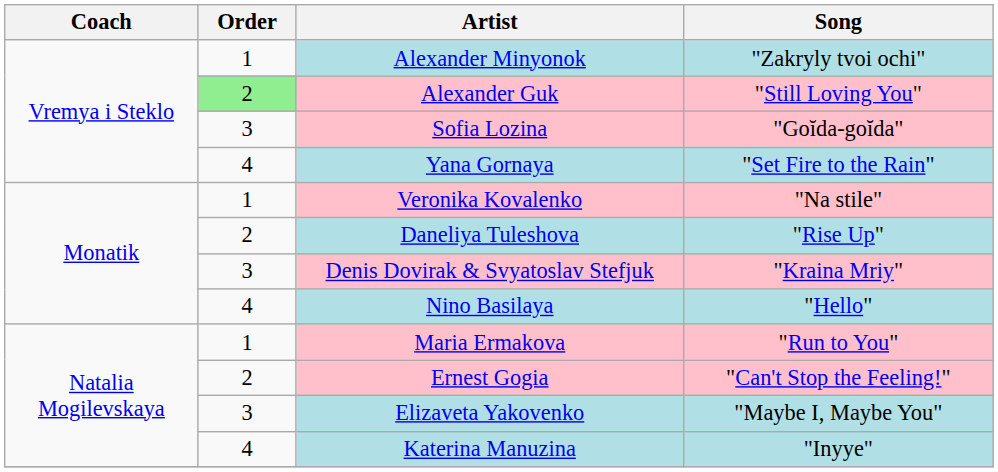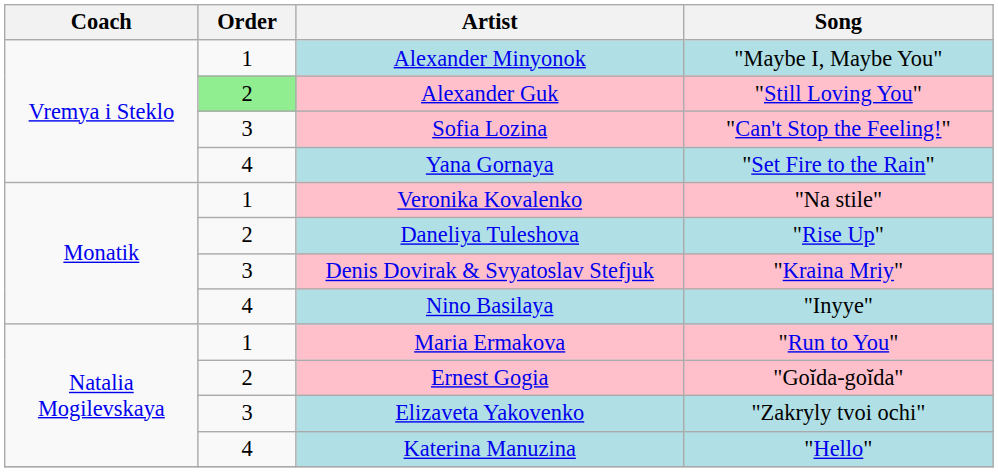 <table class="wikitable" style="text-align:center; width:80%;">
 <tr>
 <th style="width:10%;">Coach</th>
 <th style="width:05%;">Order</th>
 <th style="width:25%;">Artist</th>
 <th style="width:20%;">Song</th>
 </tr>
 <tr>
 <td rowspan="4"><a href='#'>Vremya i Steklo</a></td>
 <td>1</td>
 <td style="background:#b0e0e6"><a href='#'>Alexander Minyonok</a></td>
-<td style="background:#b0e0e6">"Zakryly tvoi ochi"</td>
+<td style="background:#b0e0e6">"Maybe I, Maybe You"</td>
 </tr>
 <tr>
 <td style="background: lightgreen;">2</td>
 <td style="background:pink"><a href='#'>Alexander Guk</a></td>
 <td style="background:pink">"<a href='#'>Still Loving You</a>"</td>
 </tr>
 <tr>
 <td>3</td>
 <td style="background:pink"><a href='#'>Sofia Lozina</a></td>
-<td style="background:pink">"Goĭda-goĭda"</td>
+<td style="background:pink">"<a href='#'>Can't Stop the Feeling!</a>"</td>
 </tr>
 <tr>
 <td>4</td>
 <td style="background:#b0e0e6"><a href='#'>Yana Gornaya</a></td>
 <td style="background:#b0e0e6">"<a href='#'>Set Fire to the Rain</a>"</td>
 </tr>
 <tr>
 <td rowspan="4"><a href='#'>Monatik</a></td>
 <td>1</td>
 <td style="background:pink"><a href='#'>Veronika Kovalenko</a></td>
 <td style="background:pink">"Na stile"</td>
 </tr>
 <tr>
 <td>2</td>
 <td style="background:#b0e0e6"><a href='#'>Daneliya Tuleshova</a></td>
 <td style="background:#b0e0e6">"<a href='#'>Rise Up</a>"</td>
 </tr>
 <tr>
 <td>3</td>
 <td style="background:pink"><a href='#'>Denis Dovirak & Svyatoslav Stefjuk</a></td>
 <td style="background:pink">"<a href='#'>Kraina Mriy</a>"</td>
 </tr>
 <tr>
 <td>4</td>
 <td style="background:#b0e0e6"><a href='#'>Nino Basilaya</a></td>
-<td style="background:#b0e0e6">"<a href='#'>Hello</a>"</td>
+<td style="background:#b0e0e6">"Inyye"</td>
 </tr>
 <tr>
 <td rowspan="4"><a href='#'>Natalia Mogilevskaya</a></td>
 <td>1</td>
 <td style="background:pink"><a href='#'>Maria Ermakova</a></td>
 <td style="background:pink">"<a href='#'>Run to You</a>"</td>
 </tr>
 <tr>
 <td>2</td>
 <td style="background:pink"><a href='#'>Ernest Gogia</a></td>
-<td style="background:pink">"<a href='#'>Can't Stop the Feeling!</a>"</td>
+<td style="background:pink">"Goĭda-goĭda"</td>
 </tr>
 <tr>
 <td>3</td>
 <td style="background:#b0e0e6"><a href='#'>Elizaveta Yakovenko</a></td>
-<td style="background:#b0e0e6">"Maybe I, Maybe You"</td>
+<td style="background:#b0e0e6">"Zakryly tvoi ochi"</td>
 </tr>
 <tr>
 <td>4</td>
 <td style="background:#b0e0e6"><a href='#'>Katerina Manuzina</a></td>
-<td style="background:#b0e0e6">"Inyye"</td>
+<td style="background:#b0e0e6">"<a href='#'>Hello</a>"</td>
 </tr>
 <tr>
 </tr>
 </table>
